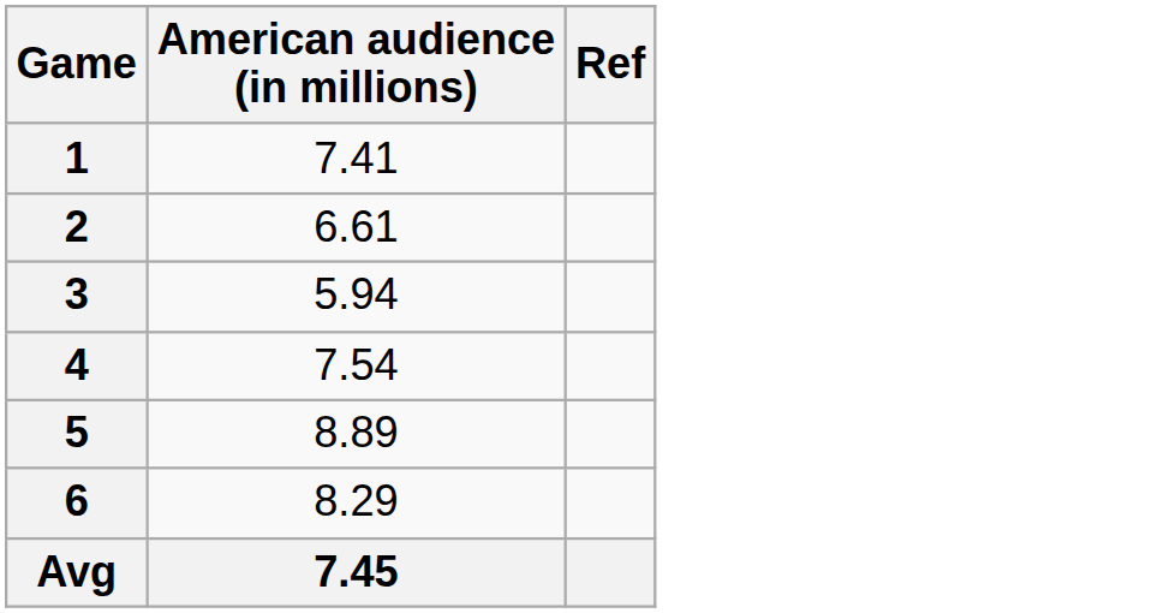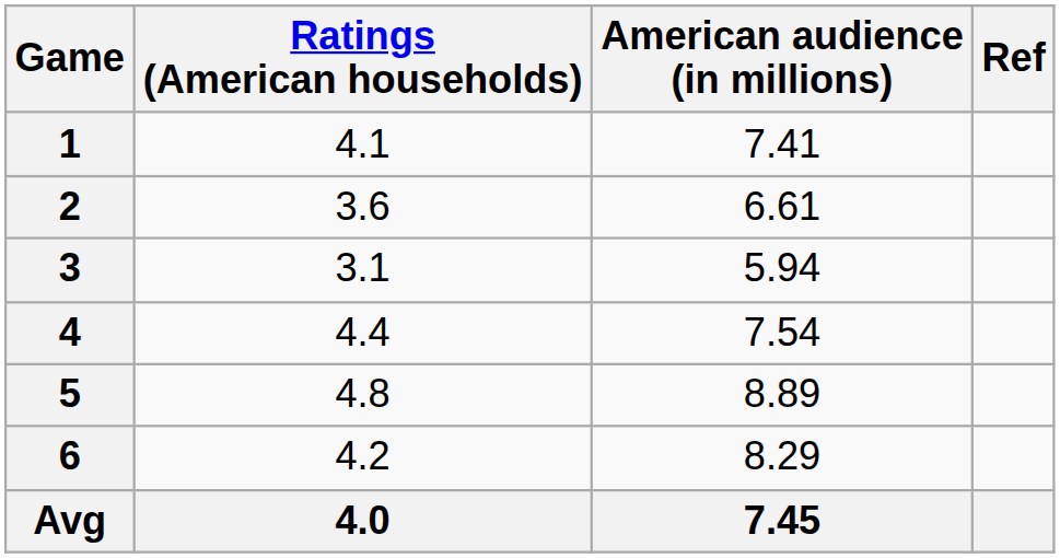 <table class="wikitable sortable" style="text-align:center;">
 <tr>
 <th scope="col">Game</th>
+<th scope="col"><a href='#'>Ratings</a><br>(American households)</th>
 <th scope="col">American audience<br>(in millions)</th>
 <th scope="col" class=unsortable>Ref</th>
 </tr>
 <tr>
 <th scope="row">1</th>
+<td>4.1</td>
 <td>7.41</td>
 <td></td>
 </tr>
 <tr>
 <th scope="row">2</th>
+<td>3.6</td>
 <td>6.61</td>
 <td></td>
 </tr>
 <tr>
 <th scope="row">3</th>
+<td>3.1</td>
 <td>5.94</td>
 <td></td>
 </tr>
 <tr>
 <th scope="row">4</th>
+<td>4.4</td>
 <td>7.54</td>
 <td></td>
 </tr>
 <tr>
 <th scope="row">5</th>
+<td>4.8</td>
 <td>8.89</td>
 <td></td>
 </tr>
 <tr>
 <th scope="row">6</th>
+<td>4.2</td>
 <td>8.29</td>
 <td></td>
 </tr>
 <tr class="sortbottom">
 <th>Avg</th>
+<th>4.0</th>
 <th>7.45</th>
 <th></th>
 </tr>
 </table>
